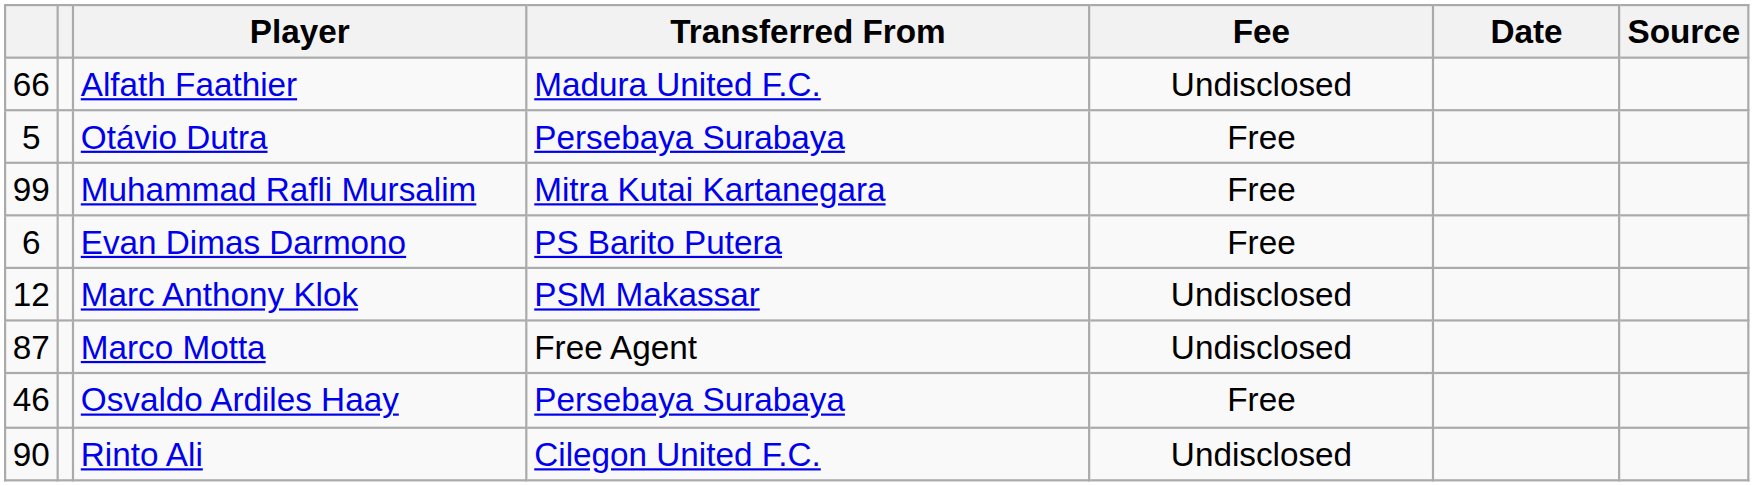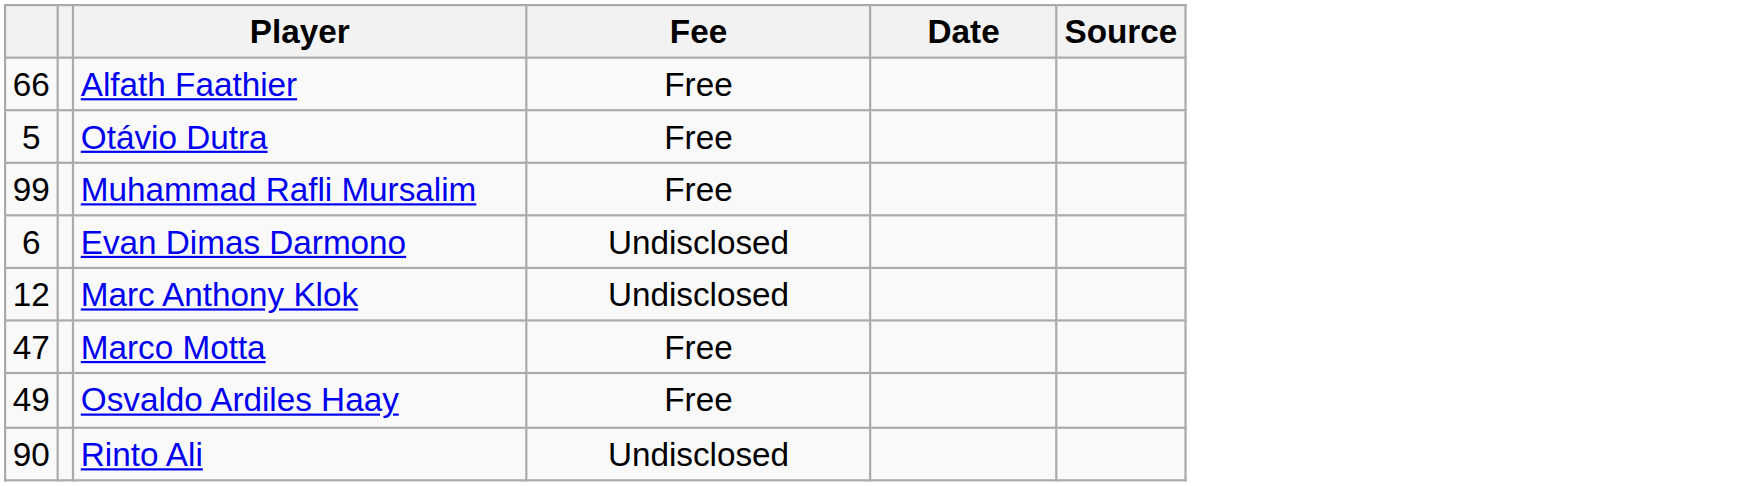 <table class="wikitable plainrowheaders sortable" style="font-size:95%">
 <tr>
 <th></th>
 <th></th>
 <th scope="col" style="width:200px;">Player</th>
-<th scope="col" style="width:250px;">Transferred From</th>
 <th scope="col" style="width:150px;">Fee</th>
 <th scope="col" style="width:78px;">Date</th>
 <th>Source</th>
 </tr>
 <tr>
 <td align=center>66</td>
 <td align=center></td>
 <td> <a href='#'>Alfath Faathier</a></td>
-<td> <a href='#'>Madura United F.C.</a></td>
-<td align=center>Undisclosed</td>
+<td align=center>Free</td>
 <td align=center></td>
 <td align=center></td>
 </tr>
 <tr>
 <td align=center>5</td>
 <td align=center></td>
 <td> <a href='#'>Otávio Dutra</a></td>
-<td> <a href='#'>Persebaya Surabaya</a></td>
 <td align=center>Free</td>
 <td align=center></td>
 <td align=center></td>
 </tr>
 <tr>
 <td align=center>99</td>
 <td align=center></td>
 <td> <a href='#'>Muhammad Rafli Mursalim</a></td>
-<td> <a href='#'>Mitra Kutai Kartanegara</a></td>
 <td align=center>Free</td>
 <td align=center></td>
 <td align=center></td>
 </tr>
 <tr>
 <td align=center>6</td>
 <td align=center></td>
 <td> <a href='#'>Evan Dimas Darmono</a></td>
-<td> <a href='#'>PS Barito Putera</a></td>
-<td align=center>Free</td>
+<td align=center>Undisclosed</td>
 <td align=center></td>
 <td align=center></td>
 </tr>
 <tr>
 <td align=center>12</td>
 <td align=center></td>
 <td> <a href='#'>Marc Anthony Klok</a></td>
-<td> <a href='#'>PSM Makassar</a></td>
 <td align=center>Undisclosed</td>
 <td align=center></td>
 <td align=center></td>
 </tr>
 <tr>
-<td align=center>87</td>
+<td align=center>47</td>
 <td align=center></td>
 <td> <a href='#'>Marco Motta</a></td>
-<td>Free Agent</td>
-<td align=center>Undisclosed</td>
+<td align=center>Free</td>
 <td align=center></td>
 <td align=center></td>
 </tr>
 <tr>
-<td align=center>46</td>
+<td align=center>49</td>
 <td align=center></td>
 <td> <a href='#'>Osvaldo Ardiles Haay</a></td>
-<td> <a href='#'>Persebaya Surabaya</a></td>
 <td align=center>Free</td>
 <td align=center></td>
 <td align=center></td>
 </tr>
 <tr>
 <td align=center>90</td>
 <td align=center></td>
 <td> <a href='#'>Rinto Ali</a></td>
-<td> <a href='#'>Cilegon United F.C.</a></td>
 <td align=center>Undisclosed</td>
 <td align=center></td>
 <td align=center></td>
 </tr>
 </table>
